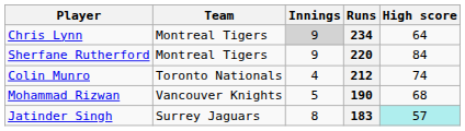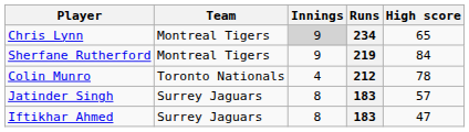 <table class="wikitable" style="text-align:center">
 <tr>
 <th>Player</th>
 <th>Team</th>
 <th>Innings</th>
 <th>Runs</th>
 <th>High score</th>
 </tr>
 <tr>
 <td style="text-align:left"><a href='#'>Chris Lynn</a></td>
 <td style="text-align:left">Montreal Tigers</td>
 <td style="background: lightgrey;">9</td>
 <th>234</th>
-<td>64</td>
+<td>65</td>
 </tr>
 <tr>
 <td style="text-align:left"><a href='#'>Sherfane Rutherford</a></td>
 <td style="text-align:left">Montreal Tigers</td>
 <td>9</td>
-<th>220</th>
+<th>219</th>
 <td>84</td>
 </tr>
 <tr>
 <td style="text-align:left"><a href='#'>Colin Munro</a></td>
 <td style="text-align:left">Toronto Nationals</td>
 <td>4</td>
 <th>212</th>
-<td>74</td>
-</tr>
-<tr>
-<td style="text-align:left"><a href='#'>Mohammad Rizwan</a></td>
-<td style="text-align:left">Vancouver Knights</td>
-<td>5</td>
-<th>190</th>
-<td>68</td>
+<td>78</td>
 </tr>
 <tr>
 <td style="text-align:left"><a href='#'>Jatinder Singh</a></td>
 <td style="text-align:left">Surrey Jaguars</td>
 <td>8</td>
 <th>183</th>
-<td style="background: paleturquoise;">57</td>
+<td>57</td>
+</tr>
+<tr>
+<td style="text-align:left"><a href='#'>Iftikhar Ahmed</a></td>
+<td style="text-align:left">Surrey Jaguars</td>
+<td>8</td>
+<th>183</th>
+<td>47</td>
 </tr>
 </table>
